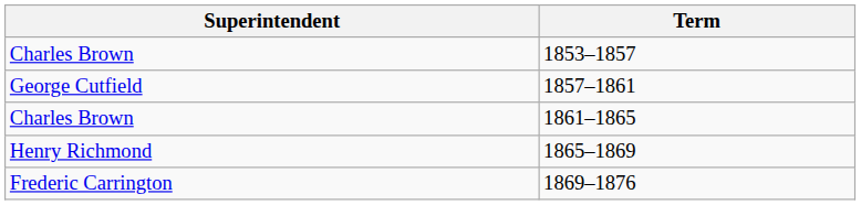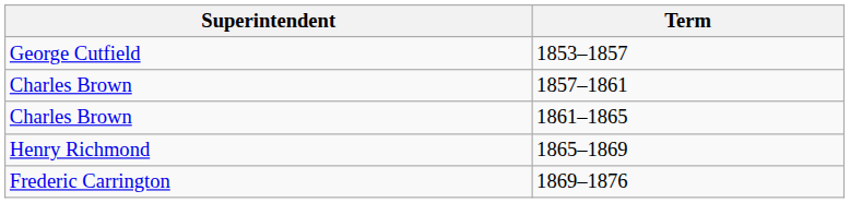 <table class="wikitable"  style="width:75%;">
 <tr>
 <th>Superintendent</th>
 <th>Term</th>
 </tr>
 <tr>
-<td><a href='#'>Charles Brown</a></td>
+<td><a href='#'>George Cutfield</a></td>
 <td>1853–1857</td>
 </tr>
 <tr>
-<td><a href='#'>George Cutfield</a></td>
+<td><a href='#'>Charles Brown</a></td>
 <td>1857–1861</td>
 </tr>
 <tr>
 <td><a href='#'>Charles Brown</a></td>
 <td>1861–1865</td>
 </tr>
 <tr>
 <td><a href='#'>Henry Richmond</a></td>
 <td>1865–1869</td>
 </tr>
 <tr>
 <td><a href='#'>Frederic Carrington</a></td>
 <td>1869–1876</td>
 </tr>
 </table>
